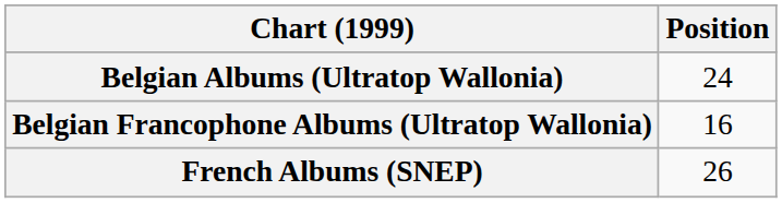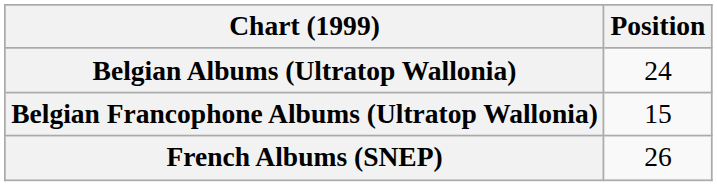 <table class="wikitable sortable plainrowheaders" style="text-align:center">
 <tr>
 <th scope="col">Chart (1999)</th>
 <th scope="col">Position</th>
 </tr>
 <tr>
 <th scope="row">Belgian Albums (Ultratop Wallonia)</th>
 <td>24</td>
 </tr>
 <tr>
 <th scope="row">Belgian Francophone Albums (Ultratop Wallonia)</th>
-<td>16</td>
+<td>15</td>
 </tr>
 <tr>
 <th scope="row">French Albums (SNEP)</th>
 <td>26</td>
 </tr>
 </table>
